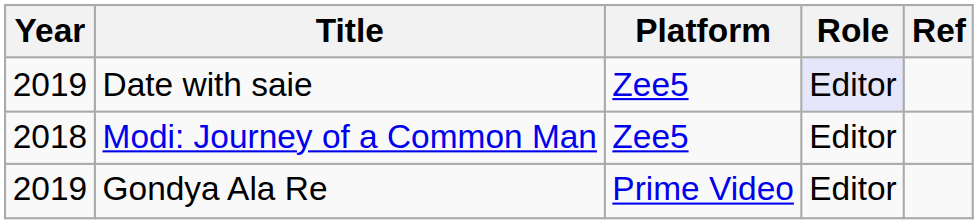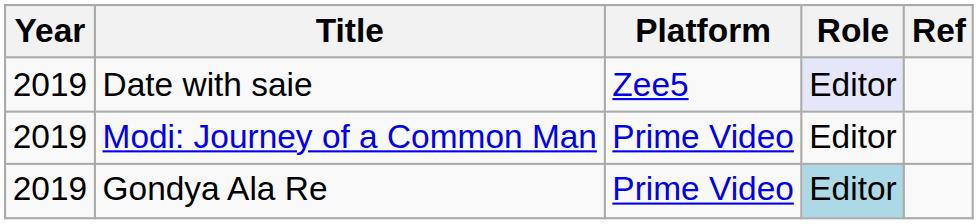 <table class="wikitable">
 <tr>
 <th>Year</th>
 <th>Title</th>
 <th>Platform</th>
 <th>Role</th>
 <th>Ref</th>
 </tr>
 <tr>
 <td>2019</td>
 <td>Date with saie</td>
 <td><a href='#'>Zee5</a></td>
 <td style="background: lavender;">Editor</td>
 <td></td>
 </tr>
 <tr>
-<td>2018</td>
+<td>2019</td>
 <td><a href='#'>Modi: Journey of a Common Man</a></td>
-<td><a href='#'>Zee5</a></td>
+<td><a href='#'>Prime Video</a></td>
 <td>Editor</td>
 <td></td>
 </tr>
 <tr>
 <td>2019</td>
 <td>Gondya Ala Re</td>
 <td><a href='#'>Prime Video</a></td>
-<td>Editor</td>
+<td style="background: lightblue;">Editor</td>
 <td></td>
 </tr>
 </table>
